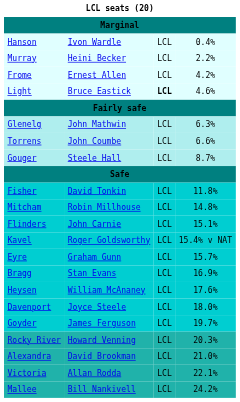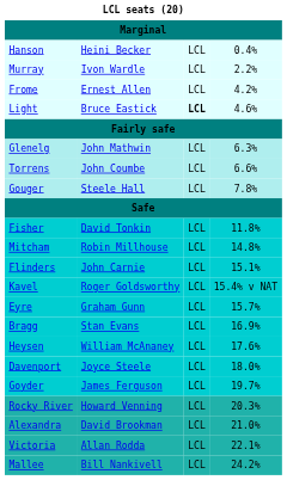 <table class="toccolours" cellpadding="5" cellspacing="0" style="float:left; margin-right:.5em; margin-top:.4em; font-size:90%;">
 <tr>
 <td COLSPAN=4 align="center"><strong>LCL seats (20)</strong></td>
 </tr>
 <tr>
 <td COLSPAN=4 align="center" bgcolor="Teal"><span><strong>Marginal</strong></span></td>
 </tr>
 <tr>
 <td align="left" bgcolor="E0FFFF"><a href='#'>Hanson</a></td>
-<td align="left" bgcolor="E0FFFF"><a href='#'>Ivon Wardle</a></td>
+<td align="left" bgcolor="E0FFFF"><a href='#'>Heini Becker</a></td>
 <td align="left" bgcolor="E0FFFF">LCL</td>
 <td align="center" bgcolor="E0FFFF">0.4%</td>
 </tr>
 <tr>
 <td align="left" bgcolor="E0FFFF"><a href='#'>Murray</a></td>
-<td align="left" bgcolor="E0FFFF"><a href='#'>Heini Becker</a></td>
+<td align="left" bgcolor="E0FFFF"><a href='#'>Ivon Wardle</a></td>
 <td align="left" bgcolor="E0FFFF">LCL</td>
 <td align="center" bgcolor="E0FFFF">2.2%</td>
 </tr>
 <tr>
 <td align="left" bgcolor="E0FFFF"><a href='#'>Frome</a></td>
 <td align="left" bgcolor="E0FFFF"><a href='#'>Ernest Allen</a></td>
 <td align="left" bgcolor="E0FFFF">LCL</td>
 <td align="center" bgcolor="E0FFFF">4.2%</td>
 </tr>
 <tr>
 <td align="left" bgcolor="E0FFFF"><a href='#'>Light</a></td>
 <td align="left" bgcolor="E0FFFF"><a href='#'>Bruce Eastick</a></td>
 <td align="left" bgcolor="E0FFFF"><strong>LCL</strong></td>
 <td align="center" bgcolor="E0FFFF">4.6%</td>
 </tr>
 <tr>
 <td COLSPAN=4 align="center" bgcolor="Teal"><span><strong>Fairly safe</strong></span></td>
 </tr>
 <tr>
 <td align="left" bgcolor="AFEEEE"><a href='#'>Glenelg</a></td>
 <td align="left" bgcolor="AFEEEE"><a href='#'>John Mathwin</a></td>
 <td align="left" bgcolor="AFEEEE">LCL</td>
 <td align="center" bgcolor="AFEEEE">6.3%</td>
 </tr>
 <tr>
 <td align="left" bgcolor="AFEEEE"><a href='#'>Torrens</a></td>
 <td align="left" bgcolor="AFEEEE"><a href='#'>John Coumbe</a></td>
 <td align="left" bgcolor="AFEEEE">LCL</td>
 <td align="center" bgcolor="AFEEEE">6.6%</td>
 </tr>
 <tr>
 <td align="left" bgcolor="AFEEEE"><a href='#'>Gouger</a></td>
 <td align="left" bgcolor="AFEEEE"><a href='#'>Steele Hall</a></td>
 <td align="left" bgcolor="AFEEEE">LCL</td>
-<td align="center" bgcolor="AFEEEE">8.7%</td>
+<td align="center" bgcolor="AFEEEE">7.8%</td>
 </tr>
 <tr>
 <td COLSPAN=4 align="center" bgcolor="Teal"><span><strong>Safe</strong></span></td>
 </tr>
 <tr>
 <td align="left" bgcolor="00CED1"><a href='#'>Fisher</a></td>
 <td align="left" bgcolor="00CED1"><a href='#'>David Tonkin</a></td>
 <td align="left" bgcolor="00CED1">LCL</td>
 <td align="center" bgcolor="00CED1">11.8%</td>
 </tr>
 <tr>
 <td align="left" bgcolor="00CED1"><a href='#'>Mitcham</a></td>
 <td align="left" bgcolor="00CED1"><a href='#'>Robin Millhouse</a></td>
 <td align="left" bgcolor="00CED1">LCL</td>
 <td align="center" bgcolor="00CED1">14.8%</td>
 </tr>
 <tr>
 <td align="left" bgcolor="00CED1"><a href='#'>Flinders</a></td>
 <td align="left" bgcolor="00CED1"><a href='#'>John Carnie</a></td>
 <td align="left" bgcolor="00CED1">LCL</td>
 <td align="center" bgcolor="00CED1">15.1%</td>
 </tr>
 <tr>
 <td align="left" bgcolor="00CED1"><a href='#'>Kavel</a></td>
 <td align="left" bgcolor="00CED1"><a href='#'>Roger Goldsworthy</a></td>
 <td align="left" bgcolor="00CED1">LCL</td>
 <td align="center" bgcolor="00CED1">15.4% v NAT</td>
 </tr>
 <tr>
 <td align="left" bgcolor="00CED1"><a href='#'>Eyre</a></td>
 <td align="left" bgcolor="00CED1"><a href='#'>Graham Gunn</a></td>
 <td align="left" bgcolor="00CED1">LCL</td>
 <td align="center" bgcolor="00CED1">15.7%</td>
 </tr>
 <tr>
 <td align="left" bgcolor="00CED1"><a href='#'>Bragg</a></td>
 <td align="left" bgcolor="00CED1"><a href='#'>Stan Evans</a></td>
 <td align="left" bgcolor="00CED1">LCL</td>
 <td align="center" bgcolor="00CED1">16.9%</td>
 </tr>
 <tr>
 <td align="left" bgcolor="00CED1"><a href='#'>Heysen</a></td>
 <td align="left" bgcolor="00CED1"><a href='#'>William McAnaney</a></td>
 <td align="left" bgcolor="00CED1">LCL</td>
 <td align="center" bgcolor="00CED1">17.6%</td>
 </tr>
 <tr>
 <td align="left" bgcolor="00CED1"><a href='#'>Davenport</a></td>
 <td align="left" bgcolor="00CED1"><a href='#'>Joyce Steele</a></td>
 <td align="left" bgcolor="00CED1">LCL</td>
 <td align="center" bgcolor="00CED1">18.0%</td>
 </tr>
 <tr>
 <td align="left" bgcolor="00CED1"><a href='#'>Goyder</a></td>
 <td align="left" bgcolor="00CED1"><a href='#'>James Ferguson</a></td>
 <td align="left" bgcolor="00CED1">LCL</td>
 <td align="center" bgcolor="00CED1">19.7%</td>
 </tr>
 <tr>
 <td align="left" bgcolor="20B2AA"><a href='#'>Rocky River</a></td>
 <td align="left" bgcolor="20B2AA"><a href='#'>Howard Venning</a></td>
 <td align="left" bgcolor="20B2AA">LCL</td>
 <td align="center" bgcolor="20B2AA">20.3%</td>
 </tr>
 <tr>
 <td align="left" bgcolor="20B2AA"><a href='#'>Alexandra</a></td>
 <td align="left" bgcolor="20B2AA"><a href='#'>David Brookman</a></td>
 <td align="left" bgcolor="20B2AA">LCL</td>
 <td align="center" bgcolor="20B2AA">21.0%</td>
 </tr>
 <tr>
 <td align="left" bgcolor="20B2AA"><a href='#'>Victoria</a></td>
 <td align="left" bgcolor="20B2AA"><a href='#'>Allan Rodda</a></td>
 <td align="left" bgcolor="20B2AA">LCL</td>
 <td align="center" bgcolor="20B2AA">22.1%</td>
 </tr>
 <tr>
 <td align="left" bgcolor="20B2AA"><a href='#'>Mallee</a></td>
 <td align="left" bgcolor="20B2AA"><a href='#'>Bill Nankivell</a></td>
 <td align="left" bgcolor="20B2AA">LCL</td>
 <td align="center" bgcolor="20B2AA">24.2%</td>
 </tr>
 <tr>
 </tr>
 </table>
